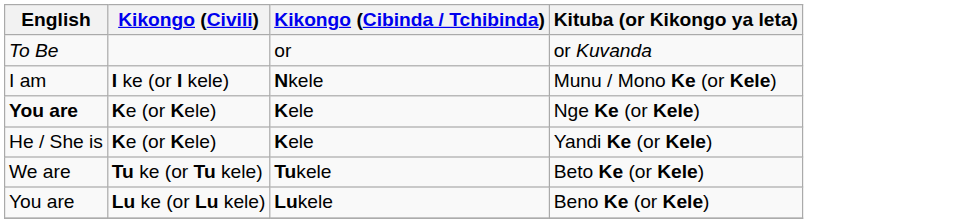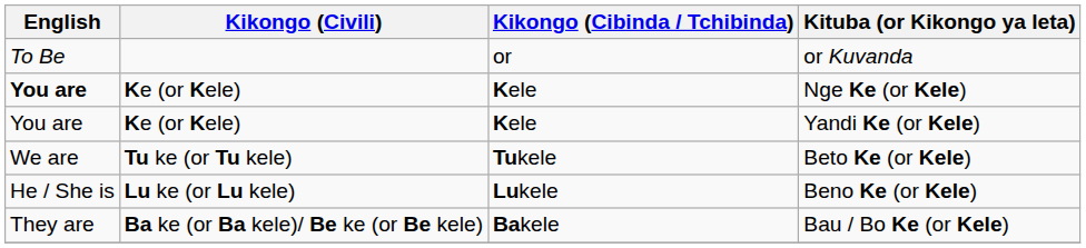 <table class="wikitable">
 <tr>
 <th>English</th>
 <th><a href='#'>Kikongo</a> (<a href='#'>Civili</a>)</th>
 <th><a href='#'>Kikongo</a> (<a href='#'>Cibinda / Tchibinda</a>)</th>
 <th>Kituba (or Kikongo ya leta)</th>
 </tr>
 <tr>
 <td><em>To Be</em></td>
 <td></td>
 <td>or</td>
 <td>or <em>Kuvanda</em></td>
 </tr>
 <tr>
-<td>I am</td>
-<td><strong>I</strong> ke (or <strong>I</strong> kele)</td>
-<td><strong>N</strong>kele</td>
-<td>Munu / Mono <strong>Ke</strong> (or <strong>Kele</strong>)</td>
-</tr>
-<tr>
 <td><strong>You are</strong></td>
 <td><strong>K</strong>e (or <strong>K</strong>ele)</td>
 <td><strong>K</strong>ele</td>
 <td>Nge <strong>Ke</strong> (or <strong>Kele</strong>)</td>
 </tr>
 <tr>
-<td>He / She is</td>
+<td>You are</td>
 <td><strong>K</strong>e (or <strong>K</strong>ele)</td>
 <td><strong>K</strong>ele</td>
 <td>Yandi <strong>Ke</strong> (or <strong>Kele</strong>)</td>
 </tr>
 <tr>
 <td>We are</td>
 <td><strong>Tu</strong> ke (or <strong>Tu</strong> kele)</td>
 <td><strong>Tu</strong>kele</td>
 <td>Beto <strong>Ke</strong> (or <strong>Kele</strong>)</td>
 </tr>
 <tr>
-<td>You are</td>
+<td>He / She is</td>
 <td><strong>Lu</strong> ke (or <strong>Lu</strong> kele)</td>
 <td><strong>Lu</strong>kele</td>
 <td>Beno <strong>Ke</strong> (or <strong>Kele</strong>)</td>
 </tr>
 <tr>
+<td>They are</td>
+<td><strong>Ba</strong> ke (or <strong>Ba</strong> kele)/ <strong>Be</strong> ke (or <strong>Be</strong> kele)</td>
+<td><strong>Ba</strong>kele</td>
+<td>Bau / Bo <strong>Ke</strong> (or <strong>Kele</strong>)</td>
+</tr>
+<tr>
 </tr>
 </table>
